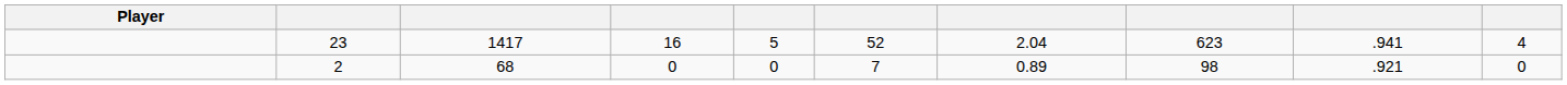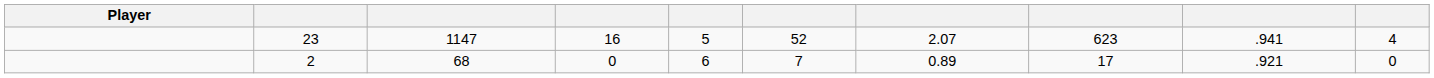 <table class="wikitable sortable" style="width:100%;">
 <tr style="text-align:center; background:#ddd;">
 <th>Player</th>
 <th></th>
 <th></th>
 <th></th>
 <th></th>
 <th></th>
 <th></th>
 <th></th>
 <th></th>
 <th></th>
 </tr>
 <tr align=center>
 <td></td>
 <td>23</td>
-<td>1417</td>
+<td>1147</td>
 <td>16</td>
 <td>5</td>
 <td>52</td>
-<td>2.04</td>
+<td>2.07</td>
 <td>623</td>
 <td>.941</td>
 <td>4</td>
 </tr>
 <tr align=center>
 <td></td>
 <td>2</td>
 <td>68</td>
 <td>0</td>
-<td>0</td>
+<td>6</td>
 <td>7</td>
 <td>0.89</td>
-<td>98</td>
+<td>17</td>
 <td>.921</td>
 <td>0</td>
 </tr>
 </table>
